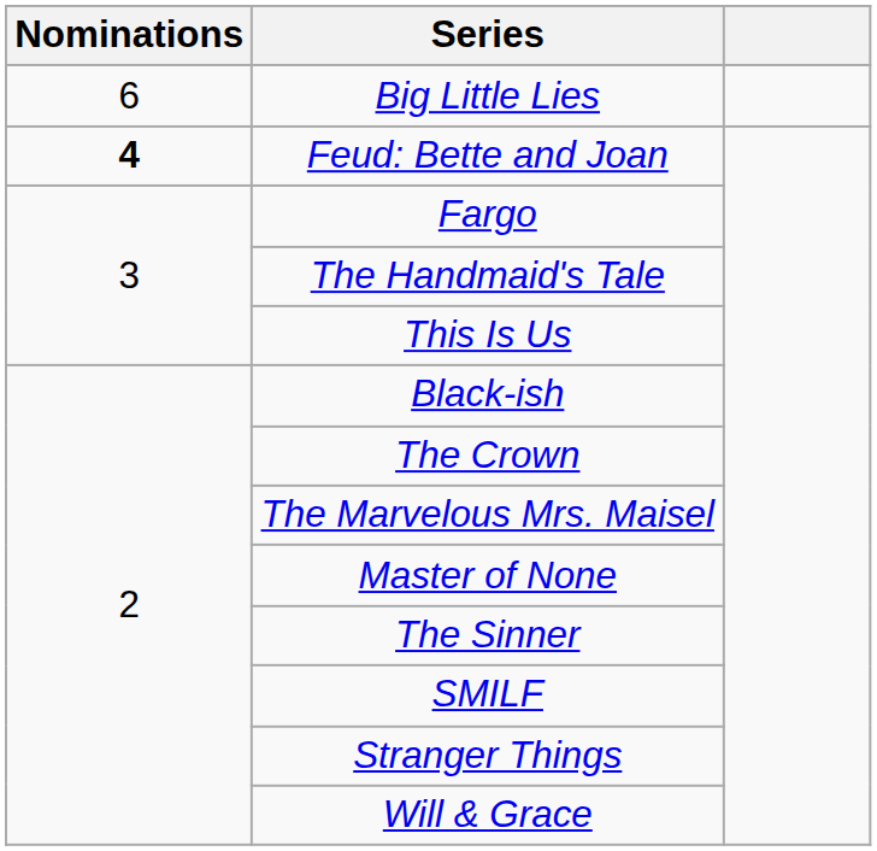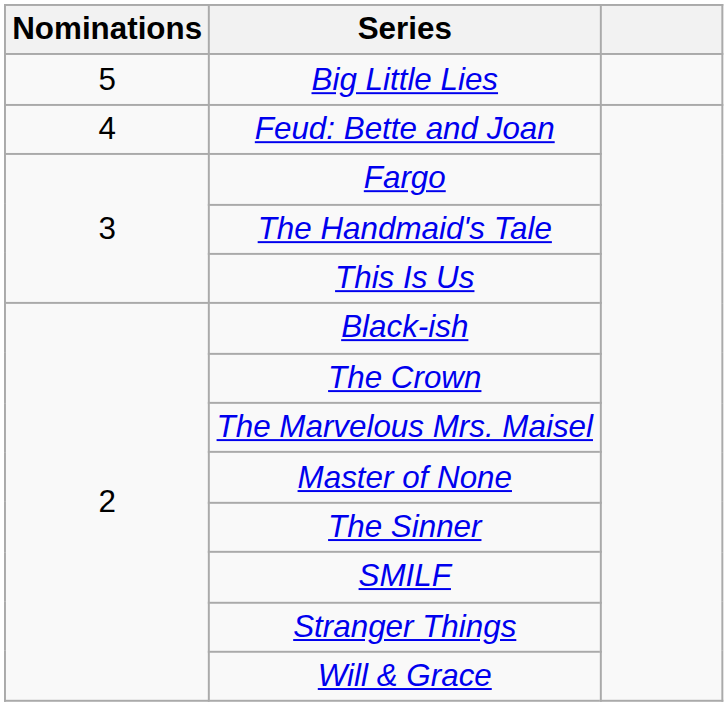 <table class="wikitable" style="text-align: center">
 <tr>
 <th scope="col" style="width:55px;">Nominations</th>
 <th scope="col" style="text-align:center;">Series</th>
 <th scope="col" style="width:55px;"></th>
 </tr>
 <tr>
-<td style="text-align:center">6</td>
+<td style="text-align:center">5</td>
 <td><em><a href='#'>Big Little Lies</a></em></td>
 <td></td>
 </tr>
 <tr>
-<td style="text-align:center"><strong>4</strong></td>
+<td style="text-align:center">4</td>
 <td><em><a href='#'>Feud: Bette and Joan</a></em></td>
 <td rowspan=13></td>
 </tr>
 <tr>
 <td rowspan="3" style="text-align:center">3</td>
 <td><em><a href='#'>Fargo</a></em></td>
 </tr>
 <tr>
 <td><em><a href='#'>The Handmaid's Tale</a></em></td>
 </tr>
 <tr>
 <td><em><a href='#'>This Is Us</a></em></td>
 </tr>
 <tr>
 <td rowspan="8" style="text-align:center">2</td>
 <td><em><a href='#'>Black-ish</a></em></td>
 </tr>
 <tr>
 <td><em><a href='#'>The Crown</a></em></td>
 </tr>
 <tr>
 <td><em><a href='#'>The Marvelous Mrs. Maisel</a></em></td>
 </tr>
 <tr>
 <td><em><a href='#'>Master of None</a></em></td>
 </tr>
 <tr>
 <td><em><a href='#'>The Sinner</a></em></td>
 </tr>
 <tr>
 <td><em><a href='#'>SMILF</a></em></td>
 </tr>
 <tr>
 <td><em><a href='#'>Stranger Things</a></em></td>
 </tr>
 <tr>
 <td><em><a href='#'>Will & Grace</a></em></td>
 </tr>
 </table>
